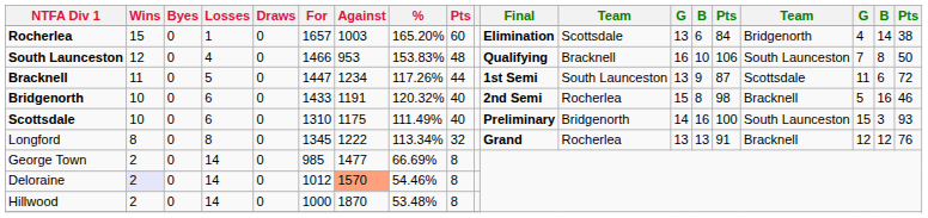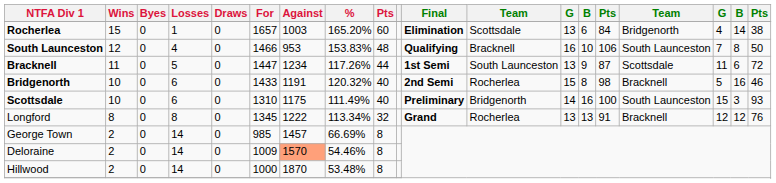 <table style="font-size: 85%; text-align: left;" class="wikitable">
 <tr>
 <th style="color:crimson">NTFA Div 1</th>
 <th style="color:crimson">Wins</th>
 <th style="color:crimson">Byes</th>
 <th style="color:crimson">Losses</th>
 <th style="color:crimson">Draws</th>
 <th style="color:crimson">For</th>
 <th style="color:crimson">Against</th>
 <th style="color:crimson">%</th>
 <th style="color:crimson">Pts</th>
 <th></th>
 <th style="color:green">Final</th>
 <th style="color:green">Team</th>
 <th style="color:green">G</th>
 <th style="color:green">B</th>
 <th style="color:green">Pts</th>
 <th style="color:green">Team</th>
 <th style="color:green">G</th>
 <th style="color:green">B</th>
 <th style="color:green">Pts</th>
 </tr>
 <tr>
 </tr>
 <tr>
 </tr>
 <tr>
 <td><strong>	Rocherlea	</strong></td>
 <td>15</td>
 <td>0</td>
 <td>1</td>
 <td>0</td>
 <td>1657</td>
 <td>1003</td>
 <td>165.20%</td>
 <td>60</td>
 <td></td>
 <td><strong>Elimination</strong></td>
 <td>Scottsdale</td>
 <td>13</td>
 <td>6</td>
 <td>84</td>
 <td>Bridgenorth</td>
 <td>4</td>
 <td>14</td>
 <td>38</td>
 </tr>
 <tr>
 <td><strong>	South Launceston	</strong></td>
 <td>12</td>
 <td>0</td>
 <td>4</td>
 <td>0</td>
 <td>1466</td>
 <td>953</td>
 <td>153.83%</td>
 <td>48</td>
 <td></td>
 <td><strong>Qualifying</strong></td>
 <td>Bracknell</td>
 <td>16</td>
 <td>10</td>
 <td>106</td>
 <td>South Launceston</td>
 <td>7</td>
 <td>8</td>
 <td>50</td>
 </tr>
 <tr>
 <td><strong>	Bracknell	</strong></td>
 <td>11</td>
 <td>0</td>
 <td>5</td>
 <td>0</td>
 <td>1447</td>
 <td>1234</td>
 <td>117.26%</td>
 <td>44</td>
 <td></td>
 <td><strong>1st Semi</strong></td>
 <td>South Launceston</td>
 <td>13</td>
 <td>9</td>
 <td>87</td>
 <td>Scottsdale</td>
 <td>11</td>
 <td>6</td>
 <td>72</td>
 </tr>
 <tr>
 <td><strong>	Bridgenorth	</strong></td>
 <td>10</td>
 <td>0</td>
 <td>6</td>
 <td>0</td>
 <td>1433</td>
 <td>1191</td>
 <td>120.32%</td>
 <td>40</td>
 <td></td>
 <td><strong>2nd Semi</strong></td>
 <td>Rocherlea</td>
 <td>15</td>
 <td>8</td>
 <td>98</td>
 <td>Bracknell</td>
 <td>5</td>
 <td>16</td>
 <td>46</td>
 </tr>
 <tr>
 <td><strong>	Scottsdale	</strong></td>
 <td>10</td>
 <td>0</td>
 <td>6</td>
 <td>0</td>
 <td>1310</td>
 <td>1175</td>
 <td>111.49%</td>
 <td>40</td>
 <td></td>
 <td><strong>Preliminary</strong></td>
 <td>Bridgenorth</td>
 <td>14</td>
 <td>16</td>
 <td>100</td>
 <td>South Launceston</td>
 <td>15</td>
 <td>3</td>
 <td>93</td>
 </tr>
 <tr>
 <td>Longford</td>
 <td>8</td>
 <td>0</td>
 <td>8</td>
 <td>0</td>
 <td>1345</td>
 <td>1222</td>
 <td>113.34%</td>
 <td>32</td>
 <td></td>
 <td><strong>Grand</strong></td>
 <td>Rocherlea</td>
 <td>13</td>
 <td>13</td>
 <td>91</td>
 <td>Bracknell</td>
 <td>12</td>
 <td>12</td>
 <td>76</td>
 </tr>
 <tr>
 <td>George Town</td>
 <td>2</td>
 <td>0</td>
 <td>14</td>
 <td>0</td>
 <td>985</td>
-<td>1477</td>
+<td>1457</td>
 <td>66.69%</td>
 <td>8</td>
 <td></td>
 </tr>
 <tr>
 <td>Deloraine</td>
-<td style="background: lavender;">2</td>
+<td>2</td>
 <td>0</td>
 <td>14</td>
 <td>0</td>
-<td>1012</td>
+<td>1009</td>
 <td style="background: lightsalmon;">1570</td>
 <td>54.46%</td>
 <td>8</td>
 <td></td>
 </tr>
 <tr>
 <td>Hillwood</td>
 <td>2</td>
 <td>0</td>
 <td>14</td>
 <td>0</td>
 <td>1000</td>
 <td>1870</td>
 <td>53.48%</td>
 <td>8</td>
 <td></td>
 </tr>
 <tr>
 </tr>
 </table>
